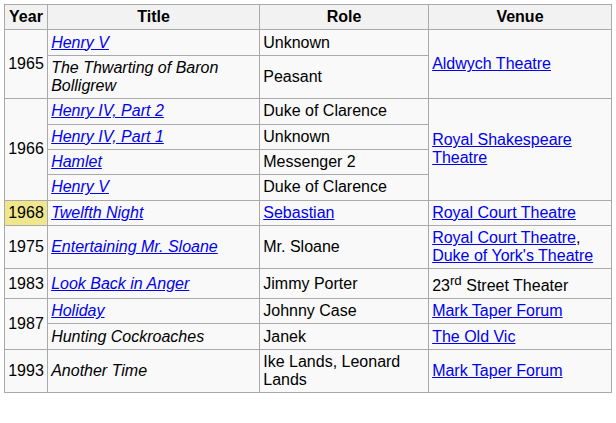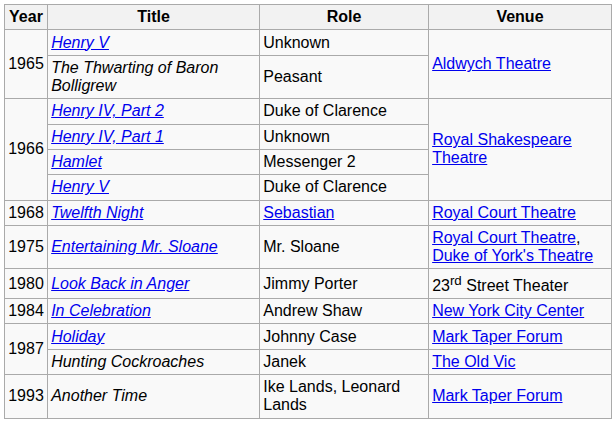 <table class="wikitable sortable">
 <tr>
 <th>Year</th>
 <th>Title</th>
 <th>Role</th>
 <th>Venue</th>
 </tr>
 <tr>
 <td rowspan="2">1965</td>
 <td><a href='#'><em>Henry V</em></a></td>
 <td>Unknown</td>
 <td rowspan="2"><a href='#'>Aldwych Theatre</a></td>
 </tr>
 <tr>
 <td><em>The Thwarting of Baron Bolligrew</em></td>
 <td>Peasant</td>
 </tr>
 <tr>
 <td rowspan="4">1966</td>
 <td><em><a href='#'>Henry IV, Part 2</a></em></td>
 <td>Duke of Clarence</td>
 <td rowspan="4"><a href='#'>Royal Shakespeare Theatre</a></td>
 </tr>
 <tr>
 <td><em><a href='#'>Henry IV, Part 1</a></em></td>
 <td>Unknown</td>
 </tr>
 <tr>
 <td><em><a href='#'>Hamlet</a></em></td>
 <td>Messenger 2</td>
 </tr>
 <tr>
 <td><a href='#'><em>Henry V</em></a></td>
 <td>Duke of Clarence</td>
 </tr>
 <tr>
-<td style="background: khaki;">1968</td>
+<td>1968</td>
 <td><em><a href='#'>Twelfth Night</a></em></td>
 <td><a href='#'>Sebastian</a></td>
 <td><a href='#'>Royal Court Theatre</a></td>
 </tr>
 <tr>
 <td>1975</td>
 <td><em><a href='#'>Entertaining Mr. Sloane</a></em></td>
 <td>Mr. Sloane</td>
 <td><a href='#'>Royal Court Theatre</a>,<br><a href='#'>Duke of York's Theatre</a></td>
 </tr>
 <tr>
-<td>1983</td>
+<td>1980</td>
 <td><em><a href='#'>Look Back in Anger</a></em></td>
 <td>Jimmy Porter</td>
 <td>23<sup>rd</sup> Street Theater</td>
+</tr>
+<tr>
+<td>1984</td>
+<td><em><a href='#'>In Celebration</a></em></td>
+<td>Andrew Shaw</td>
+<td><a href='#'>New York City Center</a></td>
 </tr>
 <tr>
 <td rowspan="2">1987</td>
 <td><em><a href='#'>Holiday</a></em></td>
 <td>Johnny Case</td>
 <td><a href='#'>Mark Taper Forum</a></td>
 </tr>
 <tr>
 <td><em>Hunting Cockroaches</em></td>
 <td>Janek</td>
 <td><a href='#'>The Old Vic</a></td>
 </tr>
 <tr>
 <td>1993</td>
 <td><em>Another Time</em></td>
 <td>Ike Lands, Leonard Lands</td>
 <td><a href='#'>Mark Taper Forum</a></td>
 </tr>
 </table>
